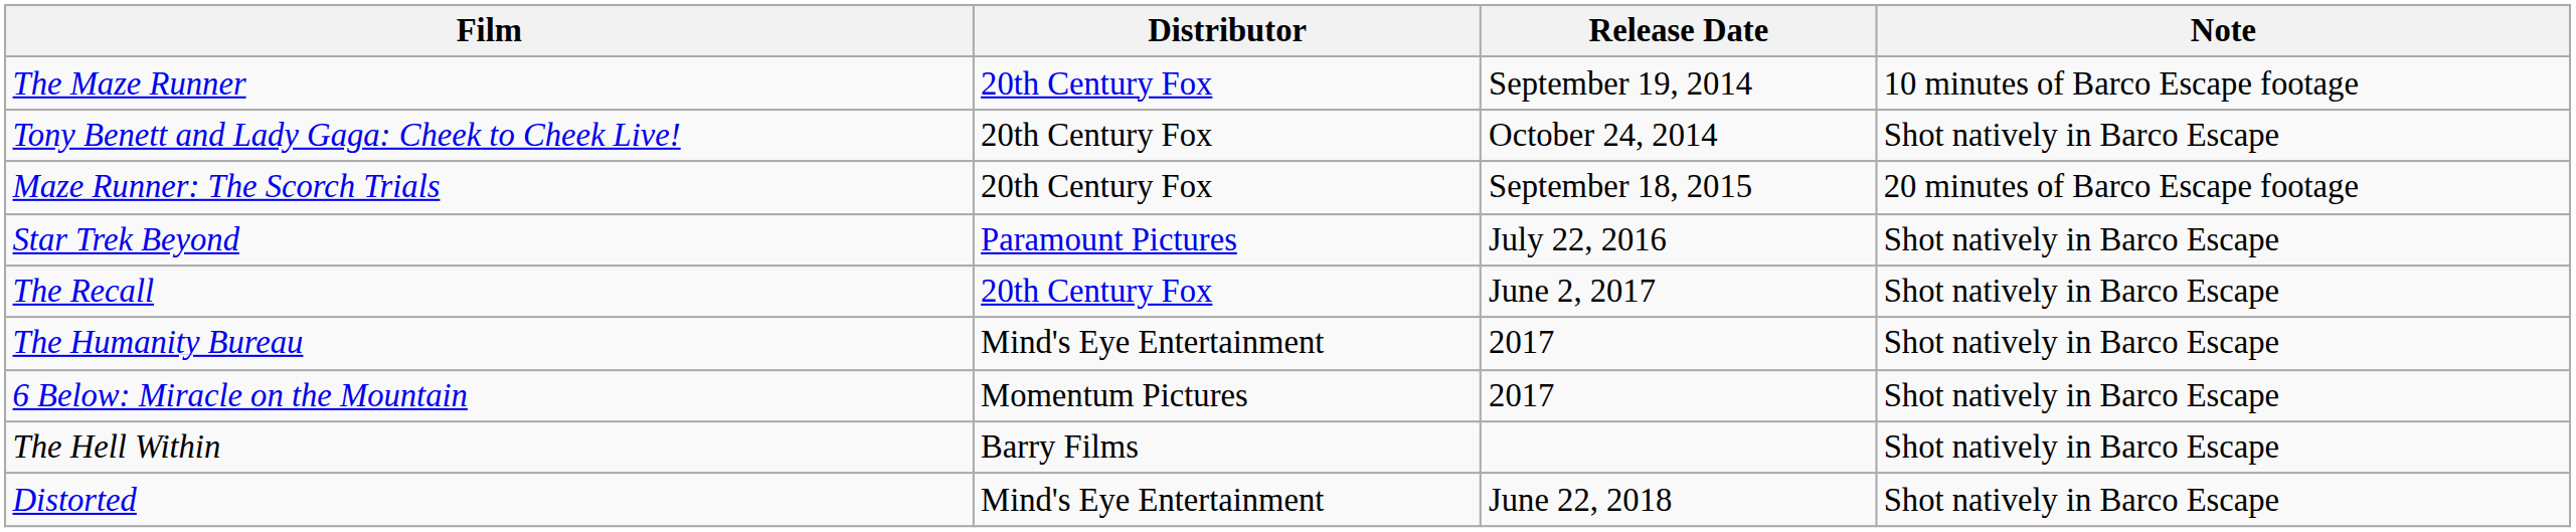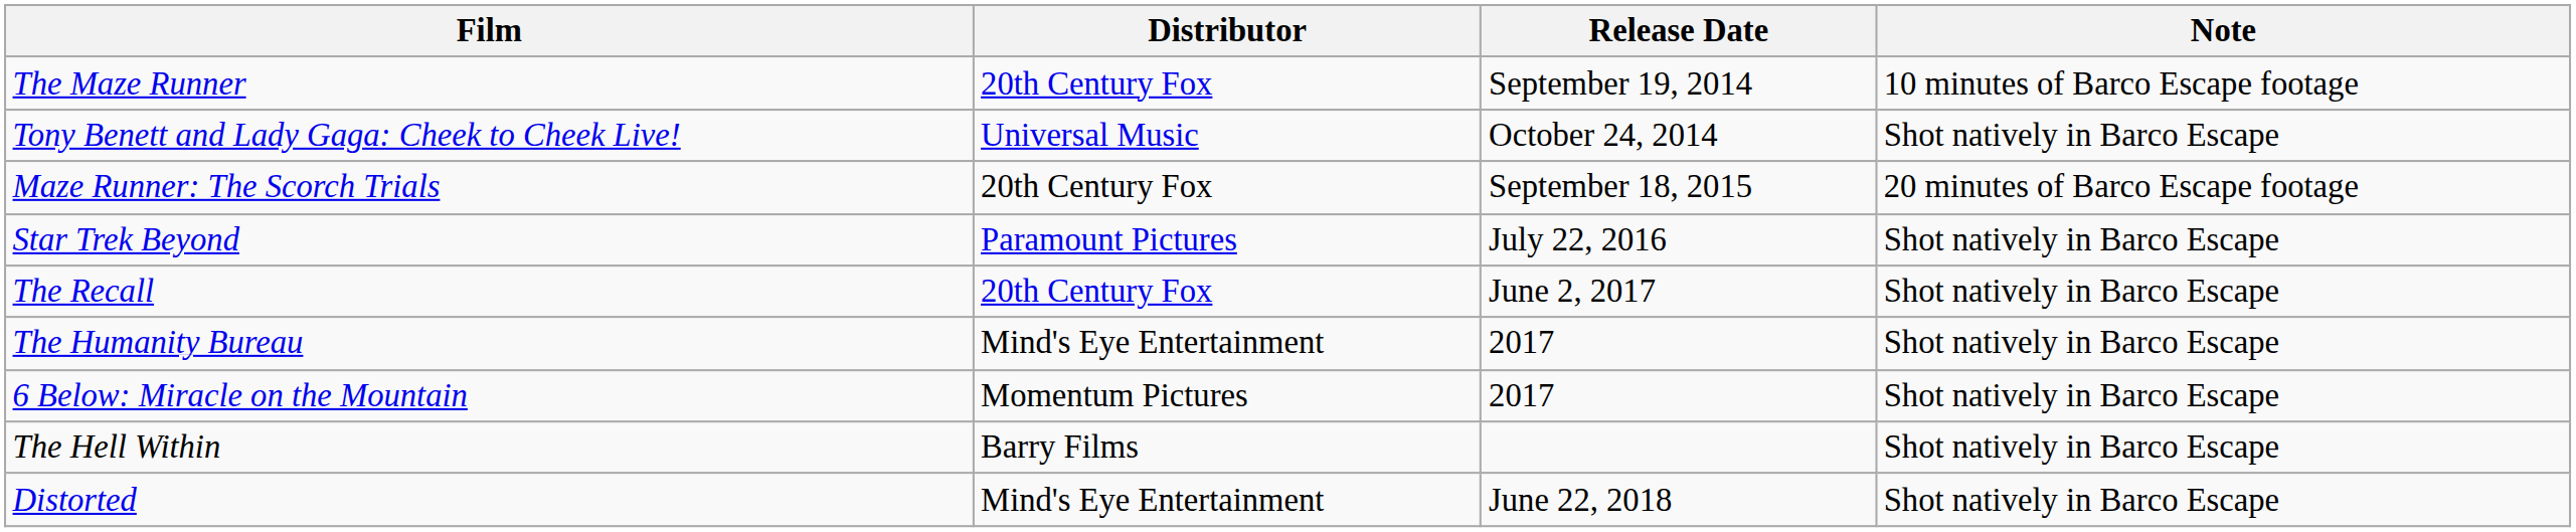 <table class="wikitable plainrowheaders"  width=99%>
 <tr>
 <th>Film</th>
 <th>Distributor</th>
 <th>Release Date</th>
 <th>Note</th>
 </tr>
 <tr>
 <td><em><a href='#'>The Maze Runner</a></em></td>
 <td><a href='#'>20th Century Fox</a></td>
 <td>September 19, 2014</td>
 <td>10 minutes of Barco Escape footage</td>
 </tr>
 <tr>
 <td><em><a href='#'>Tony Benett and Lady Gaga: Cheek to Cheek Live!</a></em></td>
-<td>20th Century Fox</td>
+<td><a href='#'>Universal Music</a></td>
 <td>October 24, 2014</td>
 <td>Shot natively in Barco Escape</td>
 </tr>
 <tr>
 <td><em><a href='#'>Maze Runner: The Scorch Trials</a></em></td>
 <td>20th Century Fox</td>
 <td>September 18, 2015</td>
 <td>20 minutes of Barco Escape footage</td>
 </tr>
 <tr>
 <td><em><a href='#'>Star Trek Beyond</a></em></td>
 <td><a href='#'>Paramount Pictures</a></td>
 <td>July 22, 2016</td>
 <td>Shot natively in Barco Escape</td>
 </tr>
 <tr>
 <td><em><a href='#'>The Recall</a></em></td>
 <td><a href='#'>20th Century Fox</a></td>
 <td>June 2, 2017</td>
 <td>Shot natively in Barco Escape</td>
 </tr>
 <tr>
 <td><em><a href='#'>The Humanity Bureau</a></em></td>
 <td>Mind's Eye Entertainment</td>
 <td>2017</td>
 <td>Shot natively in Barco Escape</td>
 </tr>
 <tr>
 <td><em><a href='#'>6 Below: Miracle on the Mountain</a></em></td>
 <td>Momentum Pictures</td>
 <td>2017</td>
 <td>Shot natively in Barco Escape</td>
 </tr>
 <tr>
 <td><em>The Hell Within</em></td>
 <td>Barry Films</td>
 <td></td>
 <td>Shot natively in Barco Escape</td>
 </tr>
 <tr>
 <td><em><a href='#'>Distorted</a></em></td>
 <td>Mind's Eye Entertainment</td>
 <td>June 22, 2018</td>
 <td>Shot natively in Barco Escape</td>
 </tr>
 </table>
